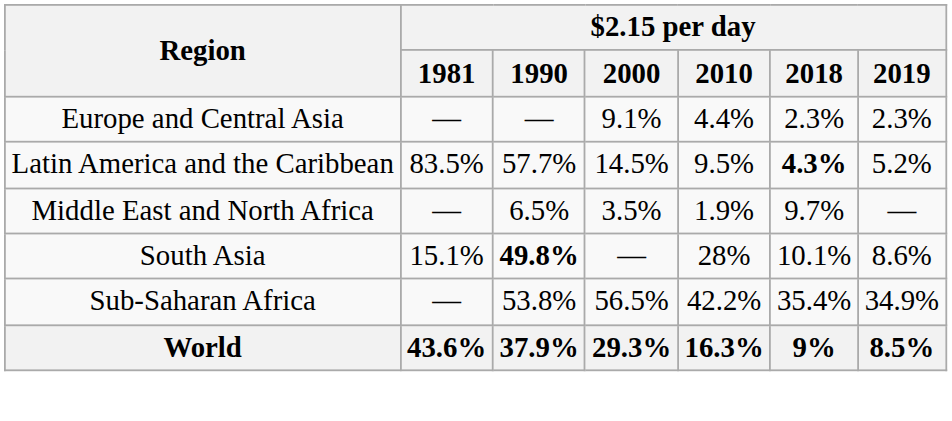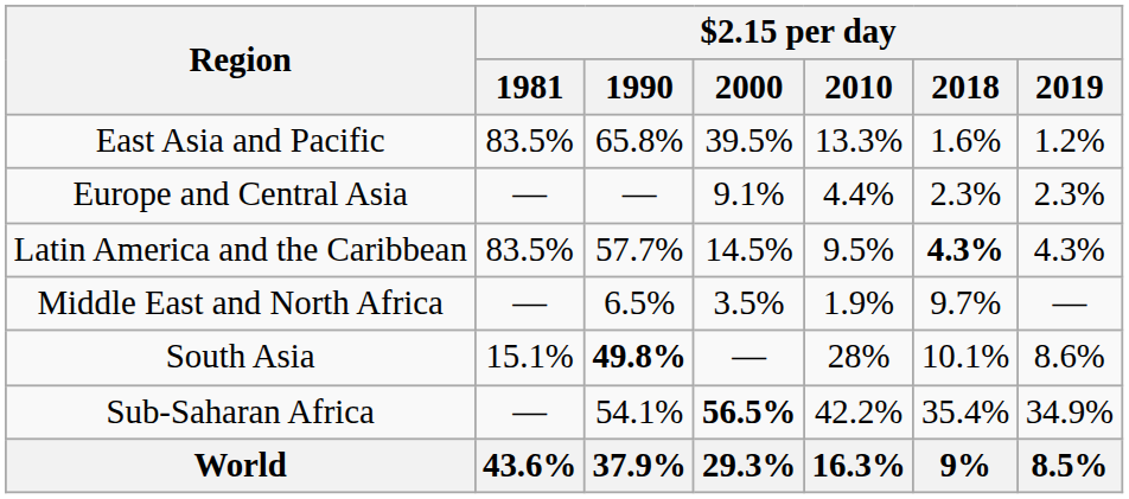 <table class="wikitable" style="text-align:center">
 <tr>
 <th rowspan="2">Region</th>
 <th colspan="6">$2.15 per day</th>
 </tr>
 <tr>
 <th>1981</th>
 <th>1990</th>
 <th>2000</th>
 <th>2010</th>
 <th>2018</th>
 <th>2019</th>
+</tr>
+<tr>
+<td>East Asia and Pacific</td>
+<td>83.5%</td>
+<td>65.8%</td>
+<td>39.5%</td>
+<td>13.3%</td>
+<td>1.6%</td>
+<td>1.2%</td>
 </tr>
 <tr>
 <td>Europe and Central Asia</td>
 <td>—</td>
 <td>—</td>
 <td>9.1%</td>
 <td>4.4%</td>
 <td>2.3%</td>
 <td>2.3%</td>
 </tr>
 <tr>
 <td>Latin America and the Caribbean</td>
 <td>83.5%</td>
 <td>57.7%</td>
 <td>14.5%</td>
 <td>9.5%</td>
 <td><strong>4.3%</strong></td>
-<td>5.2%</td>
+<td>4.3%</td>
 </tr>
 <tr>
 <td>Middle East and North Africa</td>
 <td>—</td>
 <td>6.5%</td>
 <td>3.5%</td>
 <td>1.9%</td>
 <td>9.7%</td>
 <td>—</td>
 </tr>
 <tr>
 <td>South Asia</td>
 <td>15.1%</td>
 <td><strong>49.8%</strong></td>
 <td>—</td>
 <td>28%</td>
 <td>10.1%</td>
 <td>8.6%</td>
 </tr>
 <tr>
 <td>Sub-Saharan Africa</td>
 <td>—</td>
-<td>53.8%</td>
-<td>56.5%</td>
+<td>54.1%</td>
+<td><strong>56.5%</strong></td>
 <td>42.2%</td>
 <td>35.4%</td>
 <td>34.9%</td>
 </tr>
 <tr>
 <th>World</th>
 <th>43.6%</th>
 <th>37.9%</th>
 <th>29.3%</th>
 <th>16.3%</th>
 <th>9%</th>
 <th>8.5%</th>
 </tr>
 </table>
